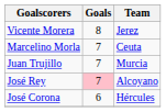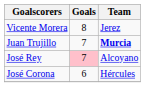 <table class="wikitable sortable" class="wikitable">
 <tr style="background:#ccc; text-align:center;">
 <th>Goalscorers</th>
 <th>Goals</th>
 <th>Team</th>
 </tr>
 <tr>
 <td> <a href='#'>Vicente Morera</a></td>
 <td style="text-align:center;">8</td>
 <td><a href='#'>Jerez</a></td>
 </tr>
 <tr>
-<td> <a href='#'>Marcelino Morla</a></td>
-<td style="text-align:center;">7</td>
-<td><a href='#'>Ceuta</a></td>
-</tr>
-<tr>
 <td> <a href='#'>Juan Trujillo</a></td>
 <td style="text-align:center;">7</td>
-<td><a href='#'>Murcia</a></td>
+<td><strong><a href='#'>Murcia</a></strong></td>
 </tr>
 <tr>
 <td> <a href='#'>José Rey</a></td>
 <td style="background: pink; text-align:center;">7</td>
 <td><a href='#'>Alcoyano</a></td>
 </tr>
 <tr>
 <td> <a href='#'>José Corona</a></td>
 <td style="text-align:center;">6</td>
 <td><a href='#'>Hércules</a></td>
 </tr>
 <tr>
 </tr>
 </table>
